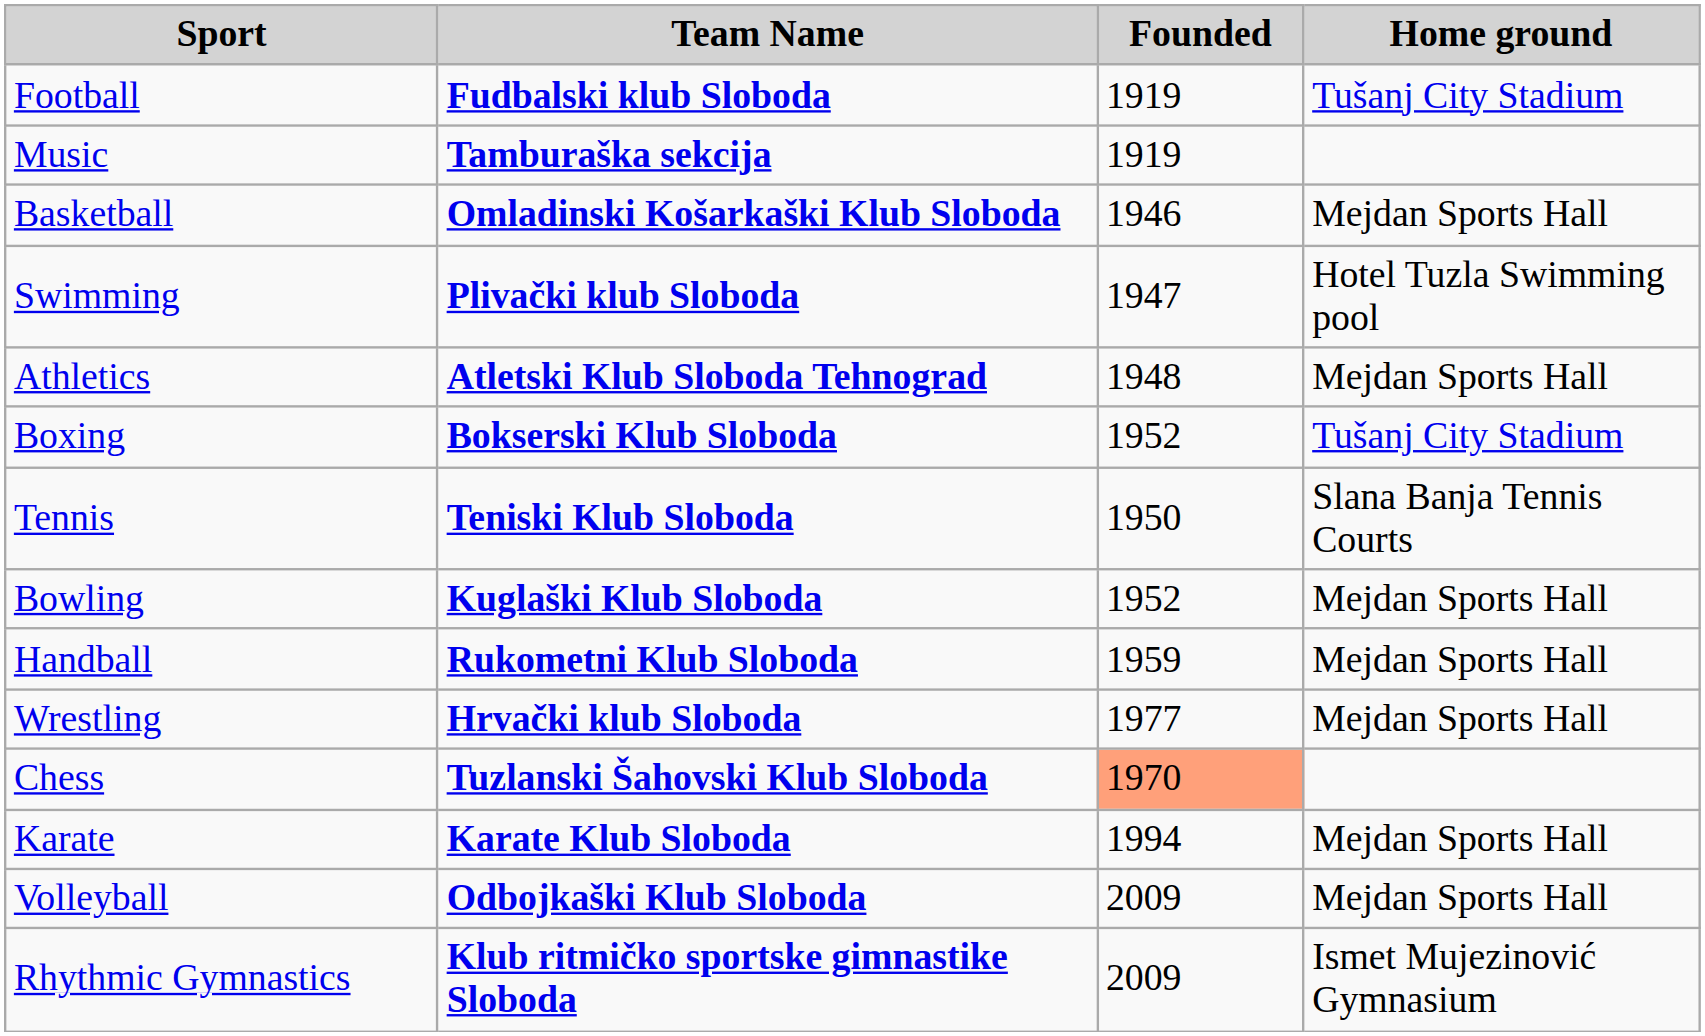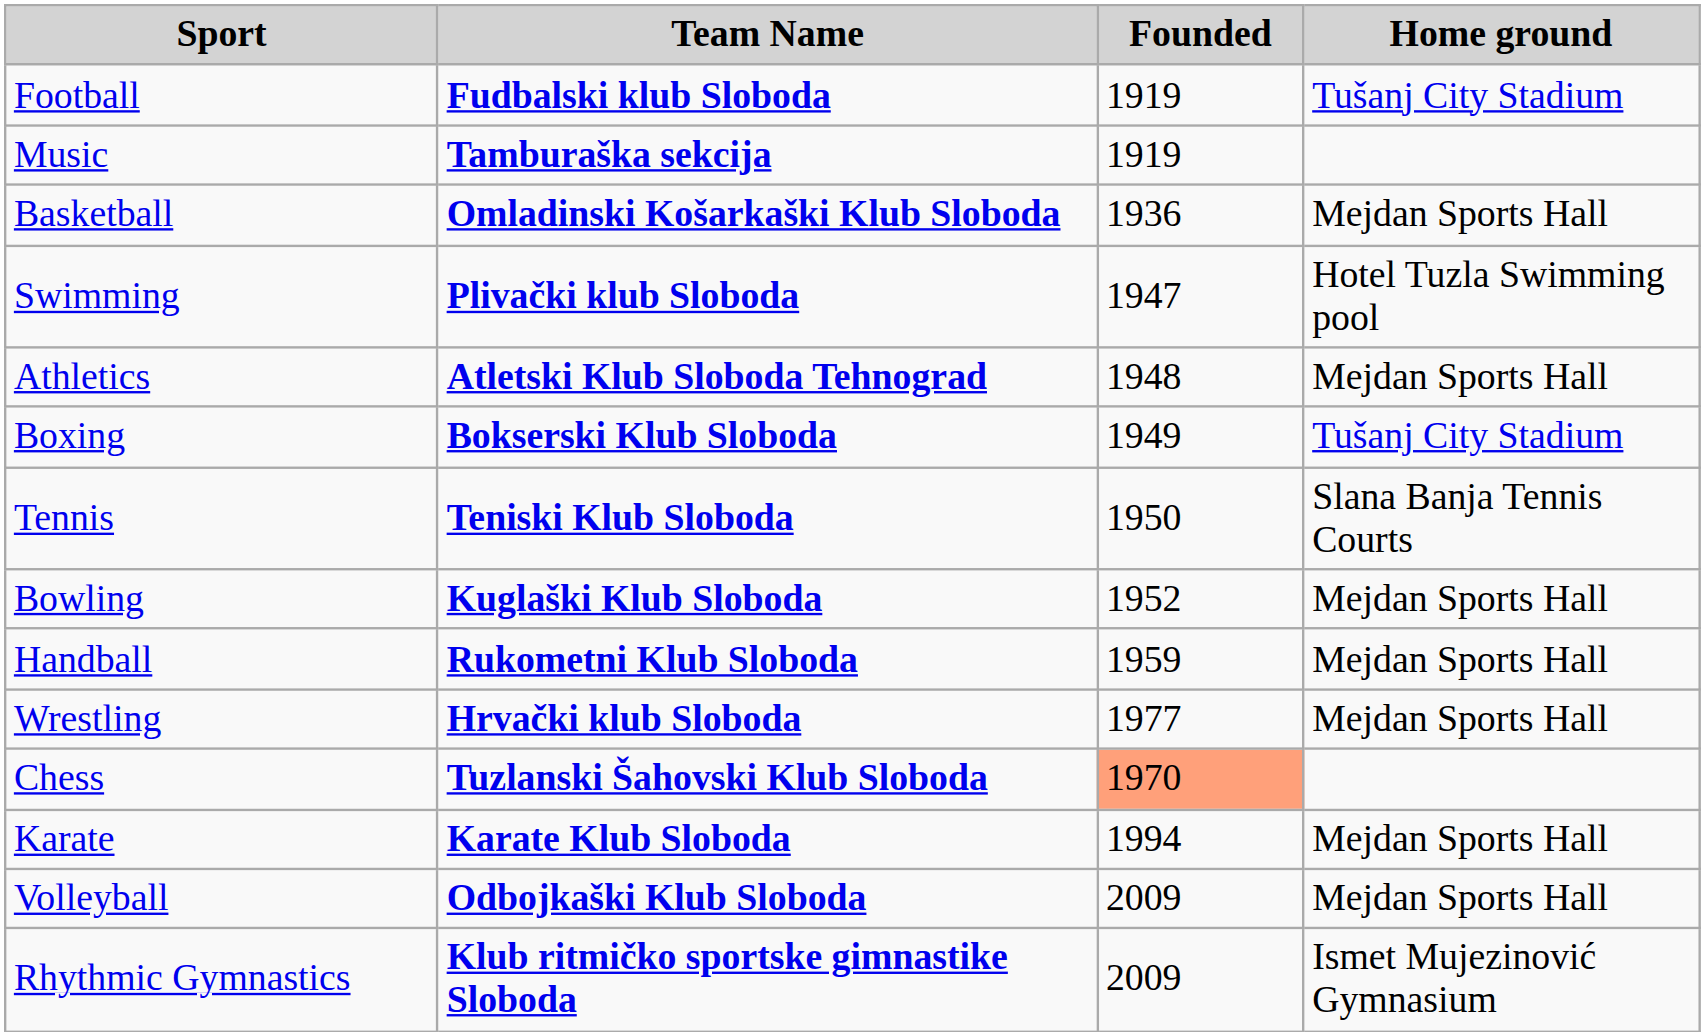 <table class="wikitable" style="text-align:left">
 <tr>
 <th style="background:lightgrey;width:11em">Sport</th>
 <th style="background:lightgrey;width:17em">Team Name</th>
 <th style="background:lightgrey;width:5em">Founded</th>
 <th style="background:lightgrey;width:10em">Home ground</th>
 </tr>
 <tr>
 <td><a href='#'>Football</a></td>
 <td><strong><a href='#'>Fudbalski klub Sloboda</a></strong></td>
 <td>1919</td>
 <td><a href='#'>Tušanj City Stadium</a></td>
 </tr>
 <tr>
 <td><a href='#'>Music</a></td>
 <td><strong><a href='#'>Tamburaška sekcija</a></strong></td>
 <td>1919</td>
 <td></td>
 </tr>
 <tr>
 <td><a href='#'>Basketball</a></td>
 <td><strong><a href='#'>Omladinski Košarkaški Klub Sloboda</a></strong></td>
-<td>1946</td>
+<td>1936</td>
 <td>Mejdan Sports Hall</td>
 </tr>
 <tr>
 <td><a href='#'>Swimming</a></td>
 <td><strong><a href='#'>Plivački klub Sloboda</a></strong></td>
 <td>1947</td>
 <td>Hotel Tuzla Swimming pool</td>
 </tr>
 <tr>
 <td><a href='#'>Athletics</a></td>
 <td><strong><a href='#'>Atletski Klub Sloboda Tehnograd</a></strong></td>
 <td>1948</td>
 <td>Mejdan Sports Hall</td>
 </tr>
 <tr>
 <td><a href='#'>Boxing</a></td>
 <td><strong><a href='#'>Bokserski Klub Sloboda</a></strong></td>
-<td>1952</td>
+<td>1949</td>
 <td><a href='#'>Tušanj City Stadium</a></td>
 </tr>
 <tr>
 <td><a href='#'>Tennis</a></td>
 <td><strong><a href='#'>Teniski Klub Sloboda</a></strong></td>
 <td>1950</td>
 <td>Slana Banja Tennis Courts</td>
 </tr>
 <tr>
 <td><a href='#'>Bowling</a></td>
 <td><strong><a href='#'>Kuglaški Klub Sloboda</a></strong></td>
 <td>1952</td>
 <td>Mejdan Sports Hall</td>
 </tr>
 <tr>
 <td><a href='#'>Handball</a></td>
 <td><strong><a href='#'>Rukometni Klub Sloboda</a></strong></td>
 <td>1959</td>
 <td>Mejdan Sports Hall</td>
 </tr>
 <tr>
 <td><a href='#'>Wrestling</a></td>
 <td><strong><a href='#'>Hrvački klub Sloboda</a></strong></td>
 <td>1977</td>
 <td>Mejdan Sports Hall</td>
 </tr>
 <tr>
 <td><a href='#'>Chess</a></td>
 <td><strong><a href='#'>Tuzlanski Šahovski Klub Sloboda</a></strong></td>
 <td style="background: lightsalmon;">1970</td>
 <td></td>
 </tr>
 <tr>
 <td><a href='#'>Karate</a></td>
 <td><strong><a href='#'>Karate Klub Sloboda</a></strong></td>
 <td>1994</td>
 <td>Mejdan Sports Hall</td>
 </tr>
 <tr>
 <td><a href='#'>Volleyball</a></td>
 <td><strong><a href='#'>Odbojkaški Klub Sloboda</a></strong></td>
 <td>2009</td>
 <td>Mejdan Sports Hall</td>
 </tr>
 <tr>
 <td><a href='#'>Rhythmic Gymnastics</a></td>
 <td><strong><a href='#'>Klub ritmičko sportske gimnastike Sloboda</a></strong></td>
 <td>2009</td>
 <td>Ismet Mujezinović Gymnasium</td>
 </tr>
 </table>
